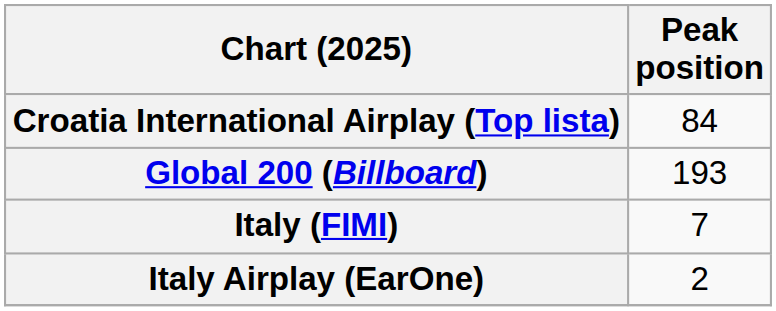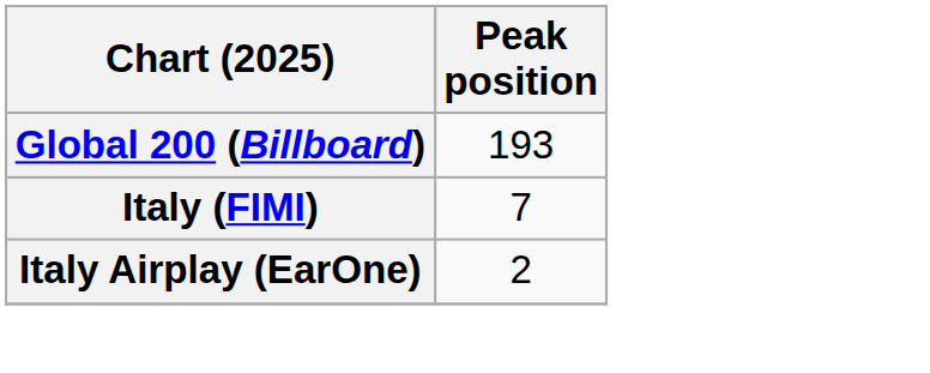 <table class="wikitable sortable plainrowheaders" style="text-align:center">
 <tr>
 <th scope="col">Chart (2025)</th>
 <th scope="col">Peak<br>position</th>
-</tr>
-<tr>
-<th scope="row">Croatia International Airplay (<a href='#'>Top lista</a>)</th>
-<td>84</td>
 </tr>
 <tr>
 <th scope="row"><a href='#'>Global 200</a> (<em><a href='#'>Billboard</a></em>)</th>
 <td>193</td>
 </tr>
 <tr>
 <th scope="row">Italy (<a href='#'>FIMI</a>)</th>
 <td>7</td>
 </tr>
 <tr>
 <th scope="row">Italy Airplay (EarOne)</th>
 <td>2</td>
 </tr>
 <tr>
 </tr>
 </table>
